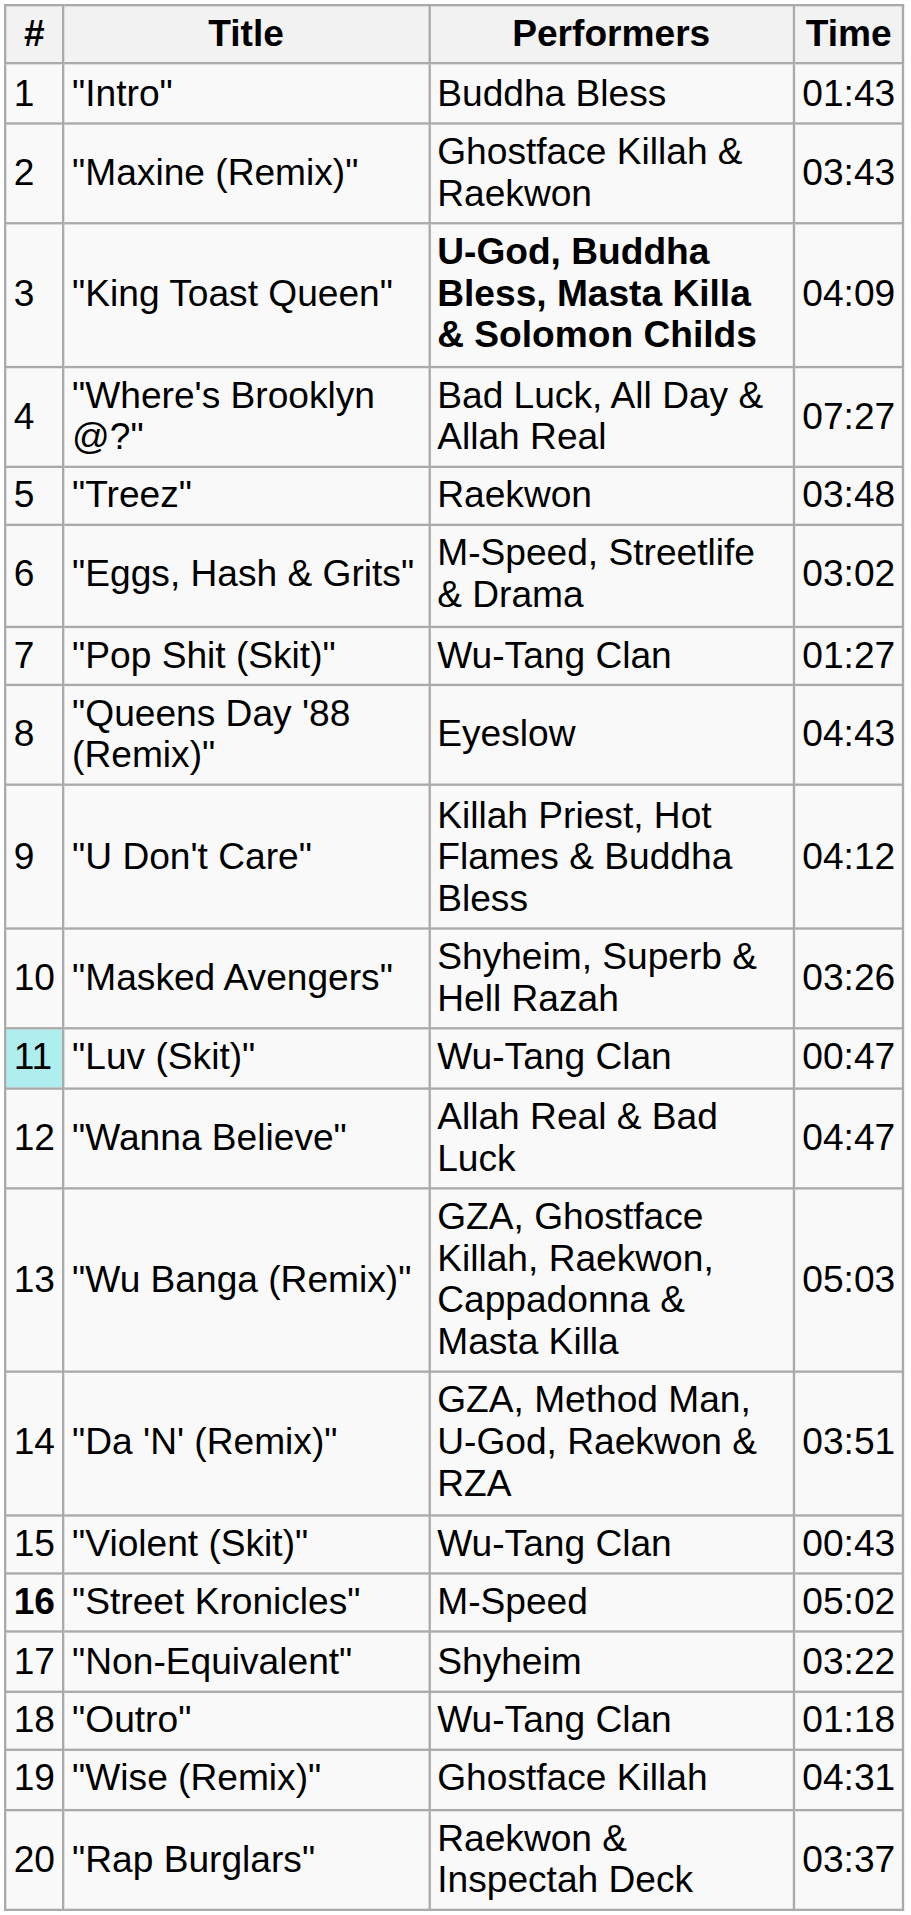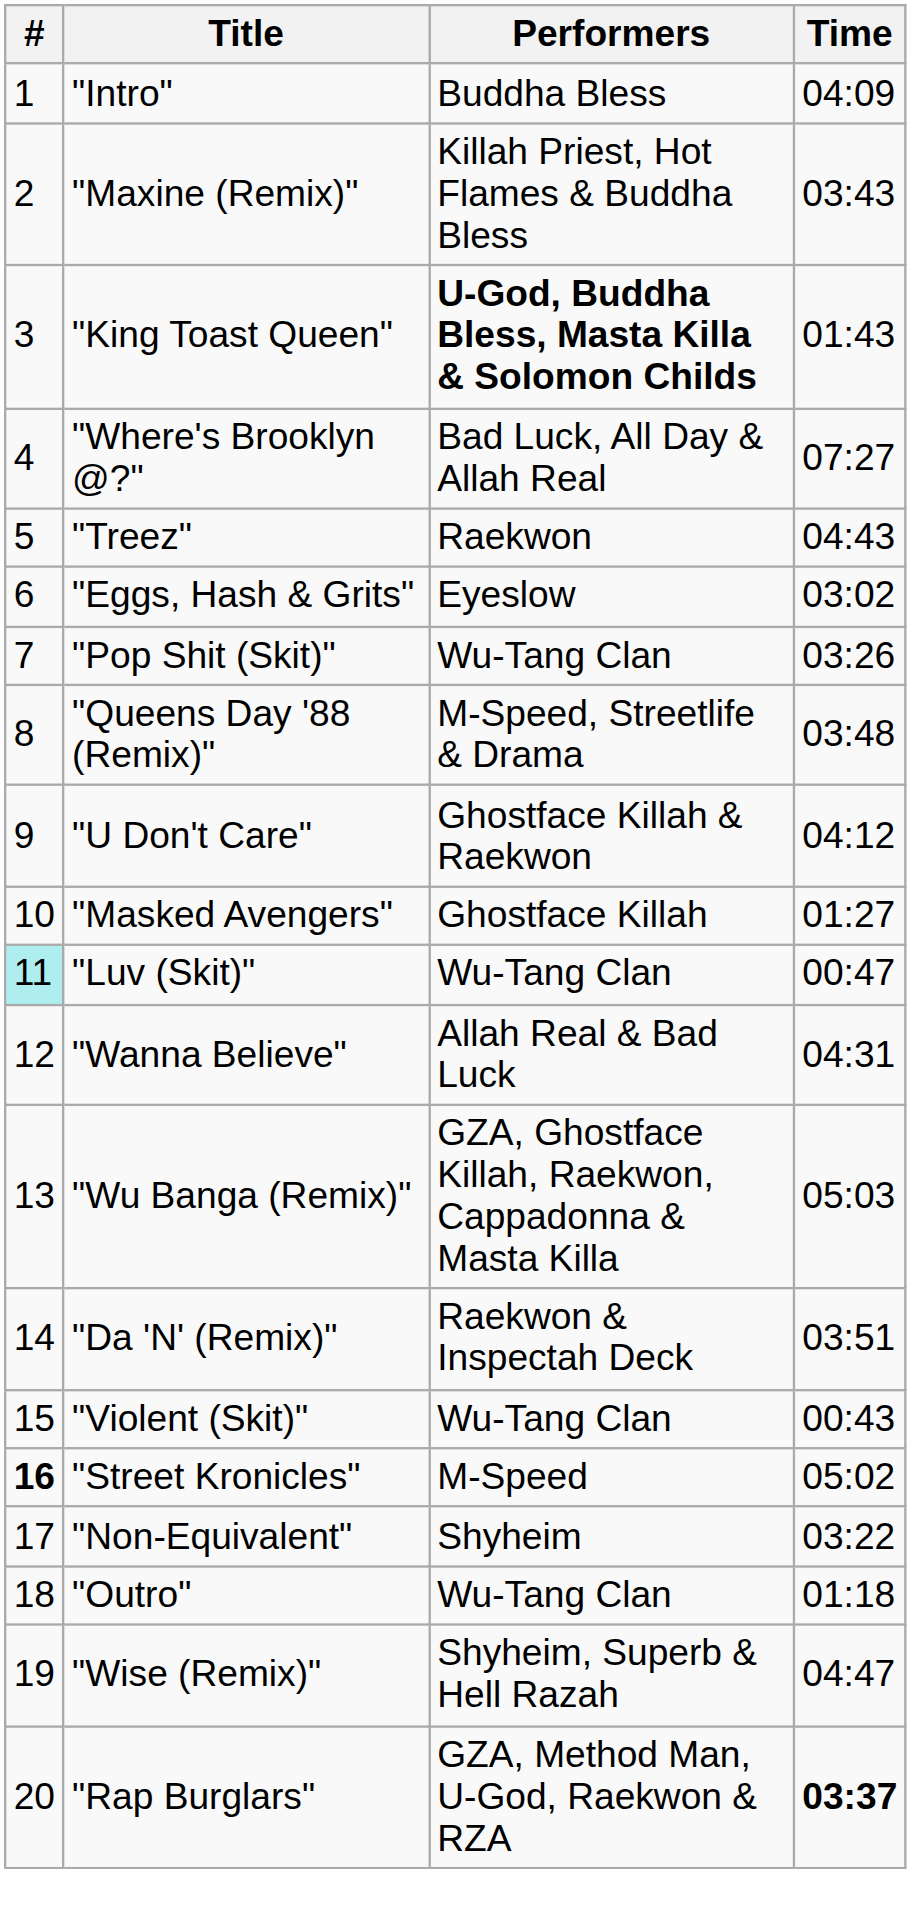 <table class="wikitable">
 <tr>
 <th align="center" width="5">#</th>
 <th align="center" width="150">Title</th>
 <th align="center" width="150">Performers</th>
 <th align="center" width="15">Time</th>
 </tr>
 <tr>
 <td>1</td>
 <td>"Intro"</td>
 <td>Buddha Bless</td>
-<td>01:43</td>
+<td>04:09</td>
 </tr>
 <tr>
 <td>2</td>
 <td>"Maxine (Remix)"</td>
-<td>Ghostface Killah & Raekwon</td>
+<td>Killah Priest, Hot Flames & Buddha Bless</td>
 <td>03:43</td>
 </tr>
 <tr>
 <td>3</td>
 <td>"King Toast Queen"</td>
 <td><strong>U-God, Buddha Bless, Masta Killa & Solomon Childs</strong></td>
-<td>04:09</td>
+<td>01:43</td>
 </tr>
 <tr>
 <td>4</td>
 <td>"Where's Brooklyn @?"</td>
 <td>Bad Luck, All Day & Allah Real</td>
 <td>07:27</td>
 </tr>
 <tr>
 <td>5</td>
 <td>"Treez"</td>
 <td>Raekwon</td>
-<td>03:48</td>
+<td>04:43</td>
 </tr>
 <tr>
 <td>6</td>
 <td>"Eggs, Hash & Grits"</td>
-<td>M-Speed, Streetlife & Drama</td>
+<td>Eyeslow</td>
 <td>03:02</td>
 </tr>
 <tr>
 <td>7</td>
 <td>"Pop Shit (Skit)"</td>
 <td>Wu-Tang Clan</td>
-<td>01:27</td>
+<td>03:26</td>
 </tr>
 <tr>
 <td>8</td>
 <td>"Queens Day '88 (Remix)"</td>
-<td>Eyeslow</td>
-<td>04:43</td>
+<td>M-Speed, Streetlife & Drama</td>
+<td>03:48</td>
 </tr>
 <tr>
 <td>9</td>
 <td>"U Don't Care"</td>
-<td>Killah Priest, Hot Flames & Buddha Bless</td>
+<td>Ghostface Killah & Raekwon</td>
 <td>04:12</td>
 </tr>
 <tr>
 <td>10</td>
 <td>"Masked Avengers"</td>
-<td>Shyheim, Superb & Hell Razah</td>
-<td>03:26</td>
+<td>Ghostface Killah</td>
+<td>01:27</td>
 </tr>
 <tr>
 <td style="background: paleturquoise;">11</td>
 <td>"Luv (Skit)"</td>
 <td>Wu-Tang Clan</td>
 <td>00:47</td>
 </tr>
 <tr>
 <td>12</td>
 <td>"Wanna Believe"</td>
 <td>Allah Real & Bad Luck</td>
-<td>04:47</td>
+<td>04:31</td>
 </tr>
 <tr>
 <td>13</td>
 <td>"Wu Banga (Remix)"</td>
 <td>GZA, Ghostface Killah, Raekwon, Cappadonna & Masta Killa</td>
 <td>05:03</td>
 </tr>
 <tr>
 <td>14</td>
 <td>"Da 'N' (Remix)"</td>
-<td>GZA, Method Man, U-God, Raekwon & RZA</td>
+<td>Raekwon & Inspectah Deck</td>
 <td>03:51</td>
 </tr>
 <tr>
 <td>15</td>
 <td>"Violent (Skit)"</td>
 <td>Wu-Tang Clan</td>
 <td>00:43</td>
 </tr>
 <tr>
 <td><strong>16</strong></td>
 <td>"Street Kronicles"</td>
 <td>M-Speed</td>
 <td>05:02</td>
 </tr>
 <tr>
 <td>17</td>
 <td>"Non-Equivalent"</td>
 <td>Shyheim</td>
 <td>03:22</td>
 </tr>
 <tr>
 <td>18</td>
 <td>"Outro"</td>
 <td>Wu-Tang Clan</td>
 <td>01:18</td>
 </tr>
 <tr>
 <td>19</td>
 <td>"Wise (Remix)"</td>
-<td>Ghostface Killah</td>
-<td>04:31</td>
+<td>Shyheim, Superb & Hell Razah</td>
+<td>04:47</td>
 </tr>
 <tr>
 <td>20</td>
 <td>"Rap Burglars"</td>
-<td>Raekwon & Inspectah Deck</td>
-<td>03:37</td>
+<td>GZA, Method Man, U-God, Raekwon & RZA</td>
+<td><strong>03:37</strong></td>
 </tr>
 </table>
